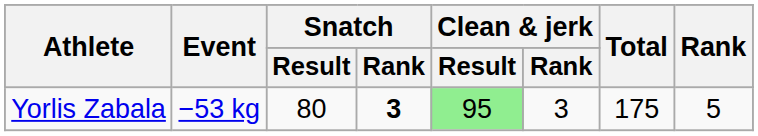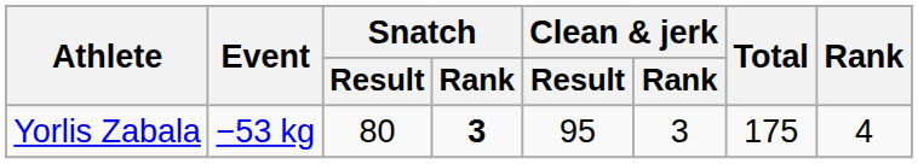 <table class="wikitable" style="font-size:90%">
 <tr>
 <th rowspan="2">Athlete</th>
 <th rowspan="2">Event</th>
 <th colspan="2">Snatch</th>
 <th colspan="2">Clean & jerk</th>
 <th rowspan="2">Total</th>
 <th rowspan="2">Rank</th>
 </tr>
 <tr style="font-size:95%">
 <th>Result</th>
 <th>Rank</th>
 <th>Result</th>
 <th>Rank</th>
 </tr>
 <tr align=center>
 <td align=left><a href='#'>Yorlis Zabala</a></td>
 <td align=left><a href='#'>−53 kg</a></td>
 <td>80</td>
 <td><strong>3</strong></td>
-<td style="background: lightgreen;">95</td>
+<td>95</td>
 <td>3</td>
 <td>175</td>
-<td>5</td>
+<td>4</td>
 </tr>
 </table>
